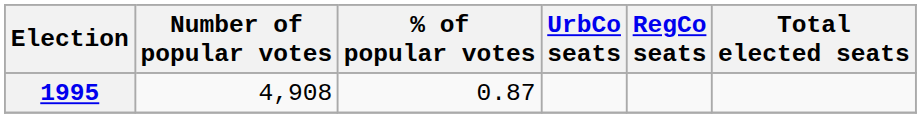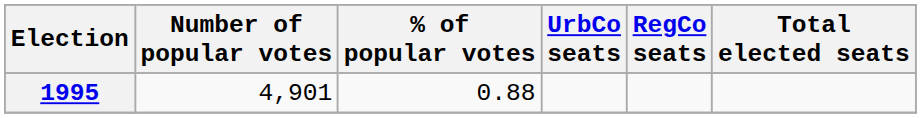 <table class="wikitable" style="text-align: right;">
 <tr align=center>
 <th>Election</th>
 <th>Number of<br>popular votes</th>
 <th>% of<br>popular votes</th>
 <th><a href='#'>UrbCo</a><br>seats</th>
 <th><a href='#'>RegCo</a><br>seats</th>
 <th>Total<br>elected seats</th>
 </tr>
 <tr>
 <th><a href='#'>1995</a></th>
-<td>4,908</td>
-<td>0.87</td>
+<td>4,901</td>
+<td>0.88</td>
 <td></td>
 <td></td>
 <td></td>
 </tr>
 <tr>
 </tr>
 </table>
